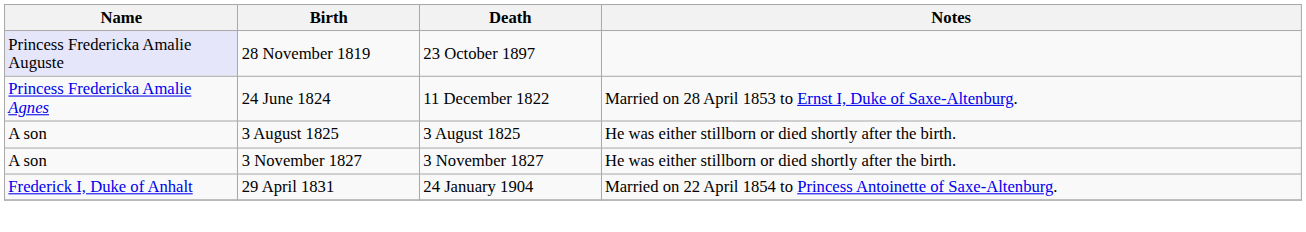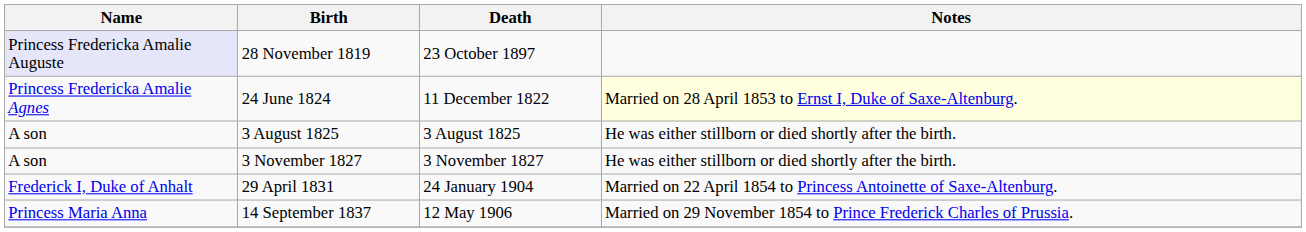 <table class="wikitable sortable">
 <tr>
 <th width="18%">Name</th>
 <th width="14%">Birth</th>
 <th width="14%">Death</th>
 <th width="62%">Notes</th>
 </tr>
 <tr>
 <td style="background: lavender;">Princess Fredericka Amalie Auguste</td>
 <td>28 November 1819</td>
 <td>23 October 1897</td>
 <td></td>
 </tr>
 <tr>
 <td><a href='#'>Princess Fredericka Amalie <em>Agnes</em></a></td>
 <td>24 June 1824</td>
 <td>11 December 1822</td>
-<td>Married on 28 April 1853 to <a href='#'>Ernst I, Duke of Saxe-Altenburg</a>.</td>
+<td style="background: lightyellow;">Married on 28 April 1853 to <a href='#'>Ernst I, Duke of Saxe-Altenburg</a>.</td>
 </tr>
 <tr>
 <td>A son</td>
 <td>3 August 1825</td>
 <td>3 August 1825</td>
 <td>He was either stillborn or died shortly after the birth.</td>
 </tr>
 <tr>
 <td>A son</td>
 <td>3 November 1827</td>
 <td>3 November 1827</td>
 <td>He was either stillborn or died shortly after the birth.</td>
 </tr>
 <tr>
 <td><a href='#'>Frederick I, Duke of Anhalt</a></td>
 <td>29 April 1831</td>
 <td>24 January 1904</td>
 <td>Married on 22 April 1854 to <a href='#'>Princess Antoinette of Saxe-Altenburg</a>.</td>
 </tr>
 <tr>
+<td><a href='#'>Princess Maria Anna</a></td>
+<td>14 September 1837</td>
+<td>12 May 1906</td>
+<td>Married on 29 November 1854 to <a href='#'>Prince Frederick Charles of Prussia</a>.</td>
+</tr>
+<tr>
 </tr>
 </table>
